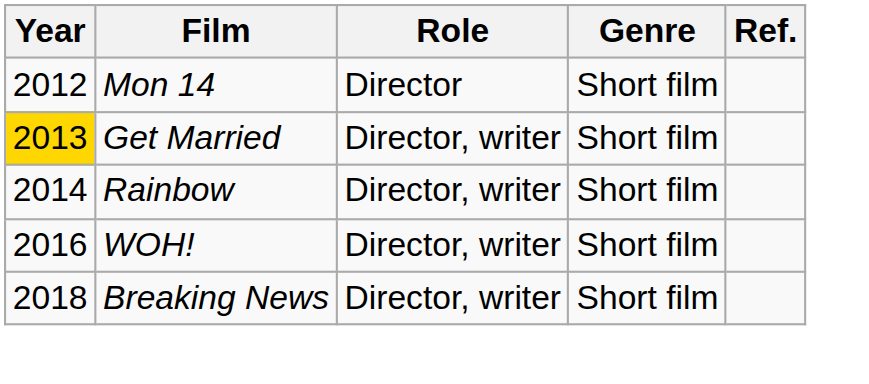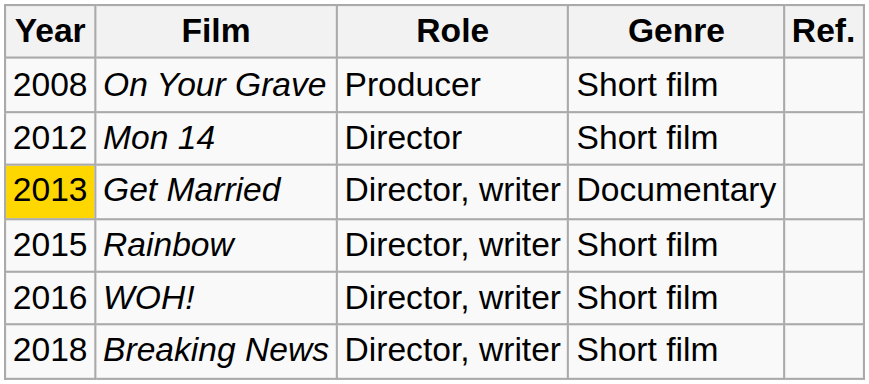 <table class="wikitable">
 <tr>
 <th>Year</th>
 <th>Film</th>
 <th>Role</th>
 <th>Genre</th>
 <th>Ref.</th>
+</tr>
+<tr>
+<td>2008</td>
+<td><em>On Your Grave</em></td>
+<td>Producer</td>
+<td>Short film</td>
+<td></td>
 </tr>
 <tr>
 <td>2012</td>
 <td><em>Mon 14</em></td>
 <td>Director</td>
 <td>Short film</td>
 <td></td>
 </tr>
 <tr>
 <td style="background: gold;">2013</td>
 <td><em>Get Married</em></td>
 <td>Director, writer</td>
-<td>Short film</td>
+<td>Documentary</td>
 <td></td>
 </tr>
 <tr>
-<td>2014</td>
+<td>2015</td>
 <td><em>Rainbow</em></td>
 <td>Director, writer</td>
 <td>Short film</td>
 <td></td>
 </tr>
 <tr>
 <td>2016</td>
 <td><em>WOH!</em></td>
 <td>Director, writer</td>
 <td>Short film</td>
 <td></td>
 </tr>
 <tr>
 <td>2018</td>
 <td><em>Breaking News</em></td>
 <td>Director, writer</td>
 <td>Short film</td>
 <td></td>
 </tr>
 </table>
